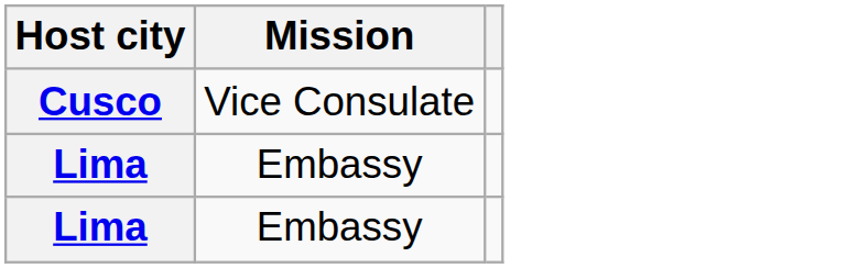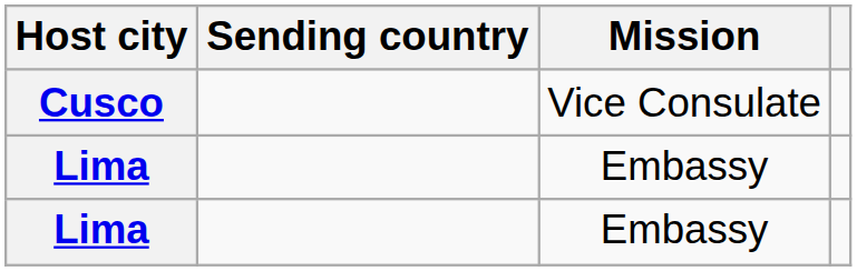 <table class="wikitable plainrowheaders">
 <tr>
 <th scope="col">Host city</th>
+<th scope="col">Sending country</th>
 <th scope="col">Mission</th>
 <th scope="col"></th>
 </tr>
 <tr>
 <th rowspan="1"><a href='#'>Cusco</a></th>
+<td></td>
 <td style="text-align:center;">Vice Consulate</td>
 <td style="text-align:center;"></td>
 </tr>
 <tr>
 <th rowspan="1"><a href='#'>Lima</a></th>
+<td></td>
 <td style="text-align:center;">Embassy</td>
 <td style="text-align:center;"></td>
 </tr>
 <tr>
 <th rowspan="1"><a href='#'>Lima</a></th>
+<td></td>
 <td style="text-align:center;">Embassy</td>
 <td style="text-align:center;"></td>
 </tr>
 </table>
